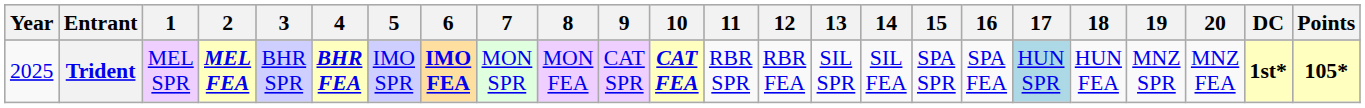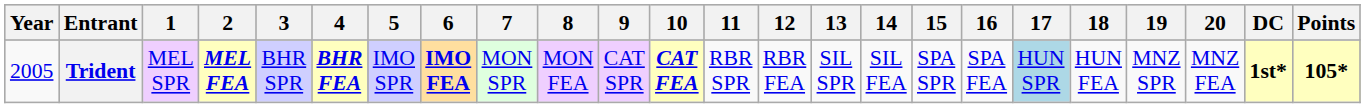 <table class="wikitable" style="text-align:center; font-size:85%;">
 <tr>
 <th>Year</th>
 <th>Entrant</th>
 <th>1</th>
 <th>2</th>
 <th>3</th>
 <th>4</th>
 <th>5</th>
 <th>6</th>
 <th>7</th>
 <th>8</th>
 <th>9</th>
 <th>10</th>
 <th>11</th>
 <th>12</th>
 <th>13</th>
 <th>14</th>
 <th>15</th>
 <th>16</th>
 <th>17</th>
 <th>18</th>
 <th>19</th>
 <th>20</th>
 <th>DC</th>
 <th>Points</th>
 </tr>
 <tr>
-<td><a href='#'>2025</a></td>
+<td><a href='#'>2005</a></td>
 <th nowrap><a href='#'>Trident</a></th>
 <td style="background:#EFCFFF;"><a href='#'>MEL<br>SPR</a><br></td>
 <td style="background:#FFFFBF;"><strong><em><a href='#'>MEL<br>FEA</a></em></strong><br></td>
 <td style="background:#CFCFFF;"><a href='#'>BHR<br>SPR</a><br></td>
 <td style="background:#FFFFBF;"><strong><em><a href='#'>BHR<br>FEA</a></em></strong><br></td>
 <td style="background:#CFCFFF;"><a href='#'>IMO<br>SPR</a><br></td>
 <td style="background:#FFDF9F;"><strong><a href='#'>IMO<br>FEA</a></strong><br></td>
 <td style="background:#DFFFDF;"><a href='#'>MON<br>SPR</a><br></td>
 <td style="background:#EFCFFF;"><a href='#'>MON<br>FEA</a><br></td>
 <td style="background:#EFCFFF;"><a href='#'>CAT<br>SPR</a><br></td>
 <td style="background:#FFFFBF;"><strong><em><a href='#'>CAT<br>FEA</a></em></strong><br></td>
 <td><a href='#'>RBR<br>SPR</a></td>
 <td><a href='#'>RBR<br>FEA</a></td>
 <td><a href='#'>SIL<br>SPR</a></td>
 <td><a href='#'>SIL<br>FEA</a></td>
 <td><a href='#'>SPA<br>SPR</a></td>
 <td><a href='#'>SPA<br>FEA</a></td>
 <td style="background: lightblue;"><a href='#'>HUN<br>SPR</a></td>
 <td><a href='#'>HUN<br>FEA</a></td>
 <td><a href='#'>MNZ<br>SPR</a></td>
 <td><a href='#'>MNZ<br>FEA</a></td>
 <th style="background:#FFFFBF;">1st*</th>
 <th style="background:#FFFFBF;">105*</th>
 </tr>
 </table>
